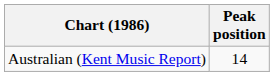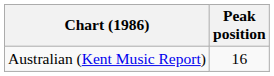 <table class="wikitable">
 <tr>
 <th>Chart (1986)</th>
 <th>Peak<br>position</th>
 </tr>
 <tr>
 <td>Australian (<a href='#'>Kent Music Report</a>)</td>
-<td align="center">14</td>
+<td align="center">16</td>
 </tr>
 </table>
